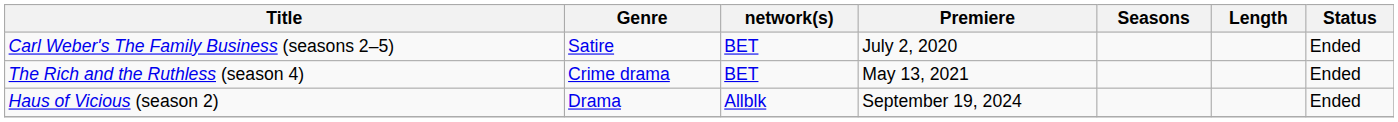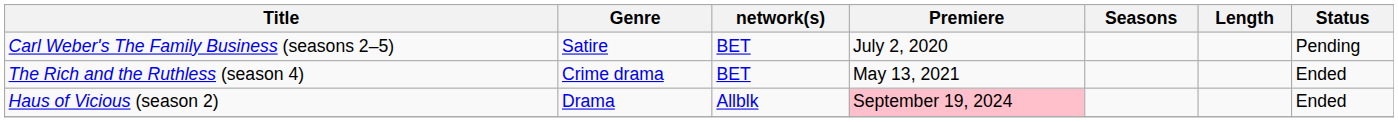 <table class="wikitable sortable" style="width:100%;">
 <tr>
 <th>Title</th>
 <th>Genre</th>
 <th> network(s)</th>
 <th>Premiere</th>
 <th>Seasons</th>
 <th>Length</th>
 <th>Status</th>
 </tr>
 <tr>
 <td><em><a href='#'>Carl Weber's The Family Business</a></em> (seasons 2–5)</td>
 <td><a href='#'>Satire</a></td>
 <td><a href='#'>BET</a></td>
 <td>July 2, 2020</td>
 <td></td>
 <td></td>
-<td>Ended</td>
+<td>Pending</td>
 </tr>
 <tr>
 <td><em><a href='#'>The Rich and the Ruthless</a></em> (season 4)</td>
 <td><a href='#'>Crime drama</a></td>
 <td><a href='#'>BET</a></td>
 <td>May 13, 2021</td>
 <td></td>
 <td></td>
 <td>Ended</td>
 </tr>
 <tr>
 <td><em><a href='#'>Haus of Vicious</a></em> (season 2)</td>
 <td><a href='#'>Drama</a></td>
 <td><a href='#'>Allblk</a></td>
-<td>September 19, 2024</td>
+<td style="background: pink;">September 19, 2024</td>
 <td></td>
 <td></td>
 <td>Ended</td>
 </tr>
 <tr>
 </tr>
 </table>
